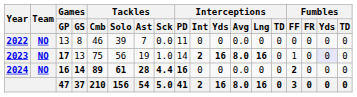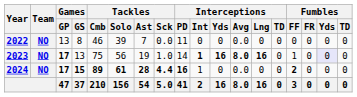 <table class="wikitable" style="text-align:center;">
 <tr>
 <th rowspan="2">Year</th>
 <th rowspan="2">Team</th>
 <th colspan="2">Games</th>
 <th colspan="4">Tackles</th>
 <th colspan="6">Interceptions</th>
 <th colspan="4">Fumbles</th>
 </tr>
 <tr>
 <th>GP</th>
 <th>GS</th>
 <th>Cmb</th>
 <th>Solo</th>
 <th>Ast</th>
 <th>Sck</th>
 <th>PD</th>
 <th>Int</th>
 <th>Yds</th>
 <th>Avg</th>
 <th>Lng</th>
 <th>TD</th>
 <th>FF</th>
 <th>FR</th>
 <th>Yds</th>
 <th>TD</th>
 </tr>
 <tr>
 <th><a href='#'>2022</a></th>
 <th><a href='#'>NO</a></th>
 <td>13</td>
 <td>8</td>
 <td>46</td>
 <td>39</td>
 <td>7</td>
 <td>0.0</td>
 <td>11</td>
 <td>0</td>
 <td>0</td>
 <td>0.0</td>
 <td>0</td>
 <td>0</td>
 <td>0</td>
 <td>0</td>
 <td>0</td>
 <td>0</td>
 </tr>
 <tr>
 <th><a href='#'>2023</a></th>
 <th><a href='#'>NO</a></th>
 <td><strong>17</strong></td>
 <td>13</td>
 <td>75</td>
 <td>56</td>
 <td>19</td>
 <td>1.0</td>
 <td>14</td>
-<td><strong>2</strong></td>
+<td><strong>1</strong></td>
 <td><strong>16</strong></td>
 <td><strong>8.0</strong></td>
 <td><strong>16</strong></td>
 <td>0</td>
 <td>1</td>
 <td>0</td>
 <td style="background: lavender;">0</td>
 <td>0</td>
 </tr>
 <tr>
 <th><a href='#'>2024</a></th>
 <th><a href='#'>NO</a></th>
-<td><strong>16</strong></td>
-<td><strong>14</strong></td>
+<td><strong>17</strong></td>
+<td><strong>15</strong></td>
 <td><strong>89</strong></td>
 <td><strong>61</strong></td>
 <td><strong>28</strong></td>
 <td><strong>4.4</strong></td>
 <td><strong>16</strong></td>
-<td>0</td>
+<td>1</td>
 <td>0</td>
 <td>0.0</td>
 <td>0</td>
 <td>0</td>
 <td><strong>2</strong></td>
 <td>0</td>
 <td>0</td>
 <td>0</td>
 </tr>
 <tr>
 <th colspan="2"></th>
 <th>47</th>
 <th>37</th>
 <th>210</th>
 <th>156</th>
 <th>54</th>
 <th>5.0</th>
 <th>41</th>
 <th>2</th>
 <th>16</th>
 <th>8.0</th>
 <th>16</th>
 <th>0</th>
 <th>3</th>
 <th>0</th>
 <th>0</th>
 <th>0</th>
 </tr>
 </table>
